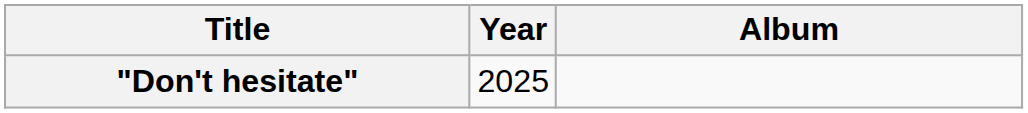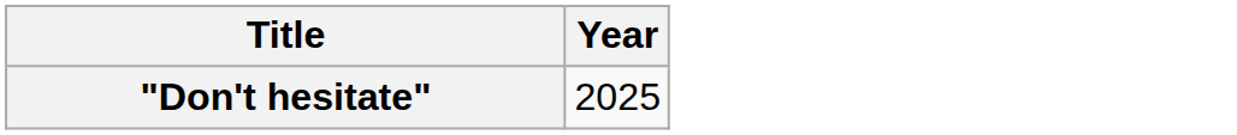 <table class="wikitable plainrowheaders" style="text-align:center">
 <tr>
 <th scope="col" style="width:14em;">Title</th>
 <th scope="col">Year</th>
-<th scope="col" style="width:14em;">Album</th>
 </tr>
 <tr>
 <th scope="row">"Don't hesitate"</th>
 <td>2025</td>
-<td></td>
 </tr>
 </table>
